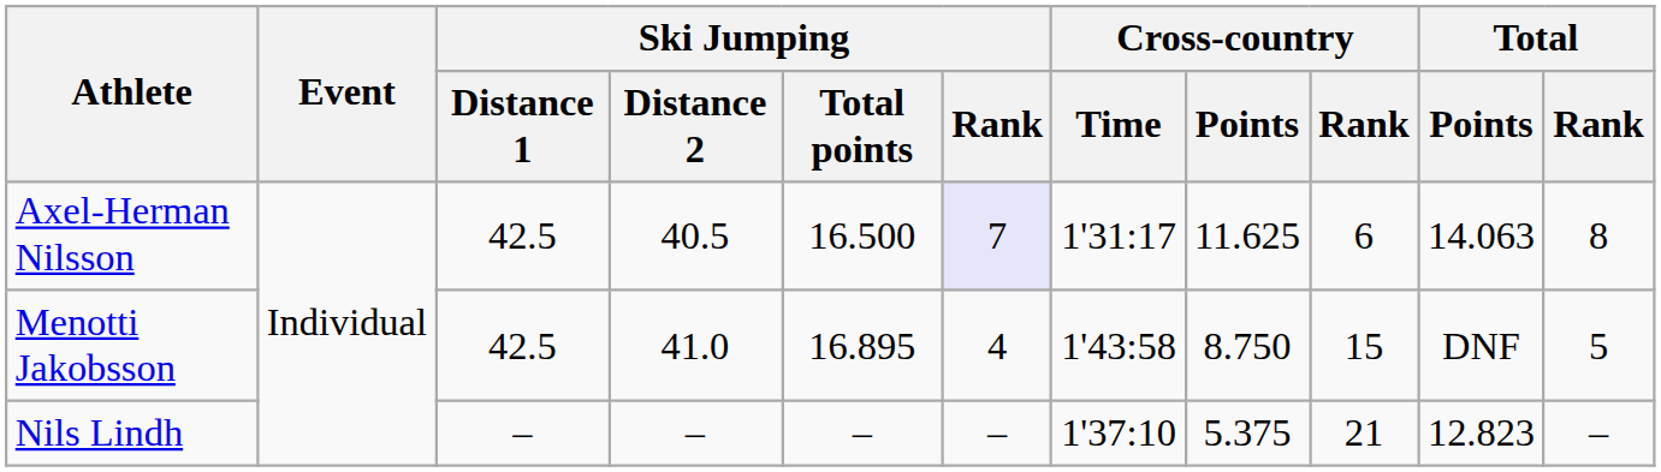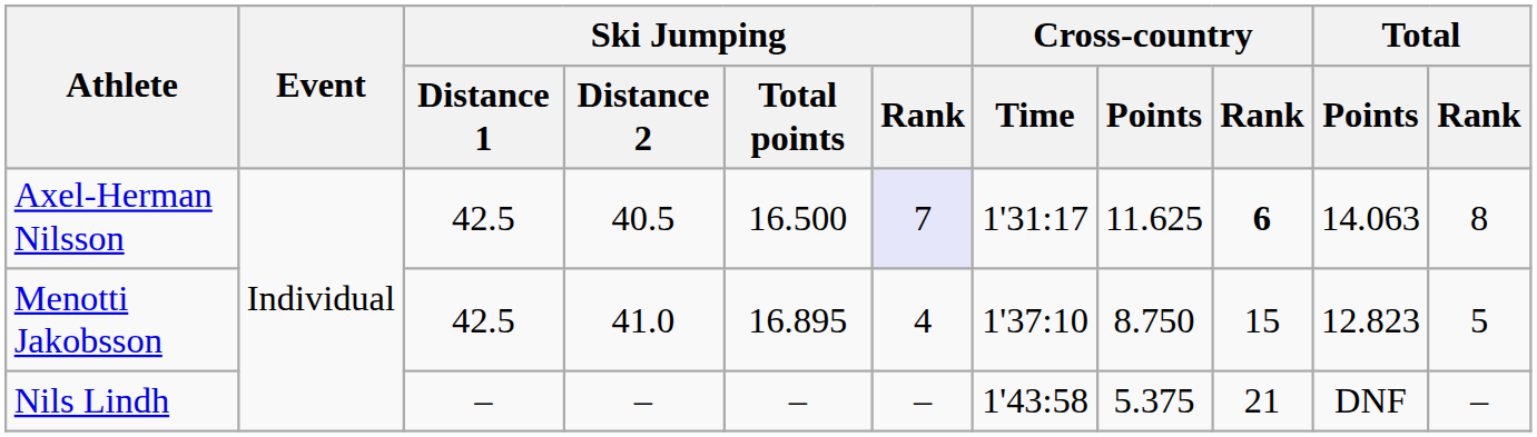 <table class="wikitable" style="font-size:90%">
 <tr>
 <th rowspan="2">Athlete</th>
 <th rowspan="2">Event</th>
 <th colspan="4">Ski Jumping</th>
 <th colspan="3">Cross-country</th>
 <th colspan="2">Total</th>
 </tr>
 <tr>
 <th>Distance 1</th>
 <th>Distance 2</th>
 <th>Total points</th>
 <th>Rank</th>
 <th>Time</th>
 <th>Points</th>
 <th>Rank</th>
 <th>Points</th>
 <th>Rank</th>
 </tr>
 <tr>
 <td><a href='#'>Axel-Herman Nilsson</a></td>
 <td rowspan="3">Individual</td>
 <td align="center">42.5</td>
 <td align="center">40.5</td>
 <td align="center">16.500</td>
 <td align="center" style="background: lavender;">7</td>
 <td align="center">1'31:17</td>
 <td align="center">11.625</td>
-<td align="center">6</td>
+<td align="center"><strong>6</strong></td>
 <td align="center">14.063</td>
 <td align="center">8</td>
 </tr>
 <tr>
 <td><a href='#'>Menotti Jakobsson</a></td>
 <td align="center">42.5</td>
 <td align="center">41.0</td>
 <td align="center">16.895</td>
 <td align="center">4</td>
-<td align="center">1'43:58</td>
+<td align="center">1'37:10</td>
 <td align="center">8.750</td>
 <td align="center">15</td>
-<td align="center">DNF</td>
+<td align="center">12.823</td>
 <td align="center">5</td>
 </tr>
 <tr>
 <td><a href='#'>Nils Lindh</a></td>
 <td align="center">–</td>
 <td align="center">–</td>
 <td align="center">–</td>
 <td align="center">–</td>
-<td align="center">1'37:10</td>
+<td align="center">1'43:58</td>
 <td align="center">5.375</td>
 <td align="center">21</td>
-<td align="center">12.823</td>
+<td align="center">DNF</td>
 <td align="center">–</td>
 </tr>
 </table>
